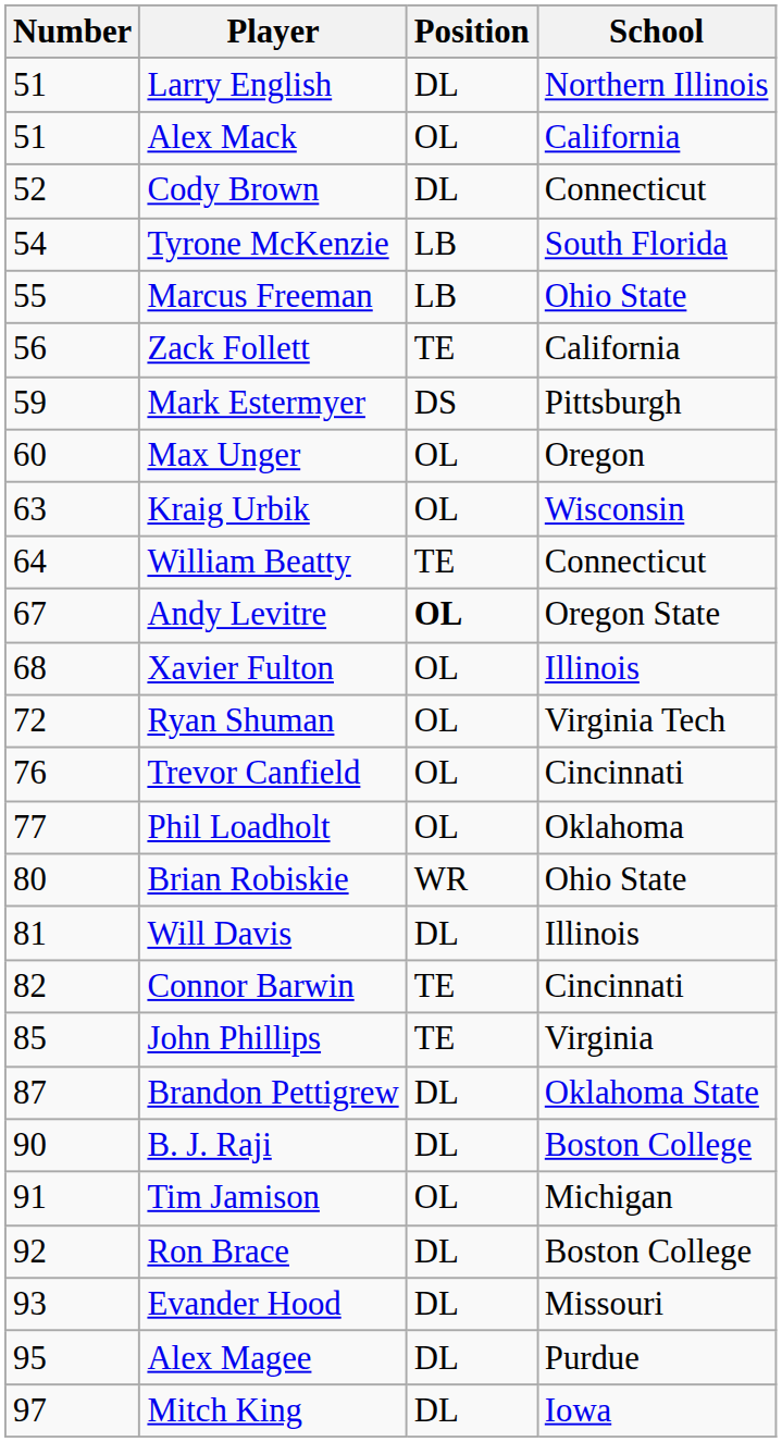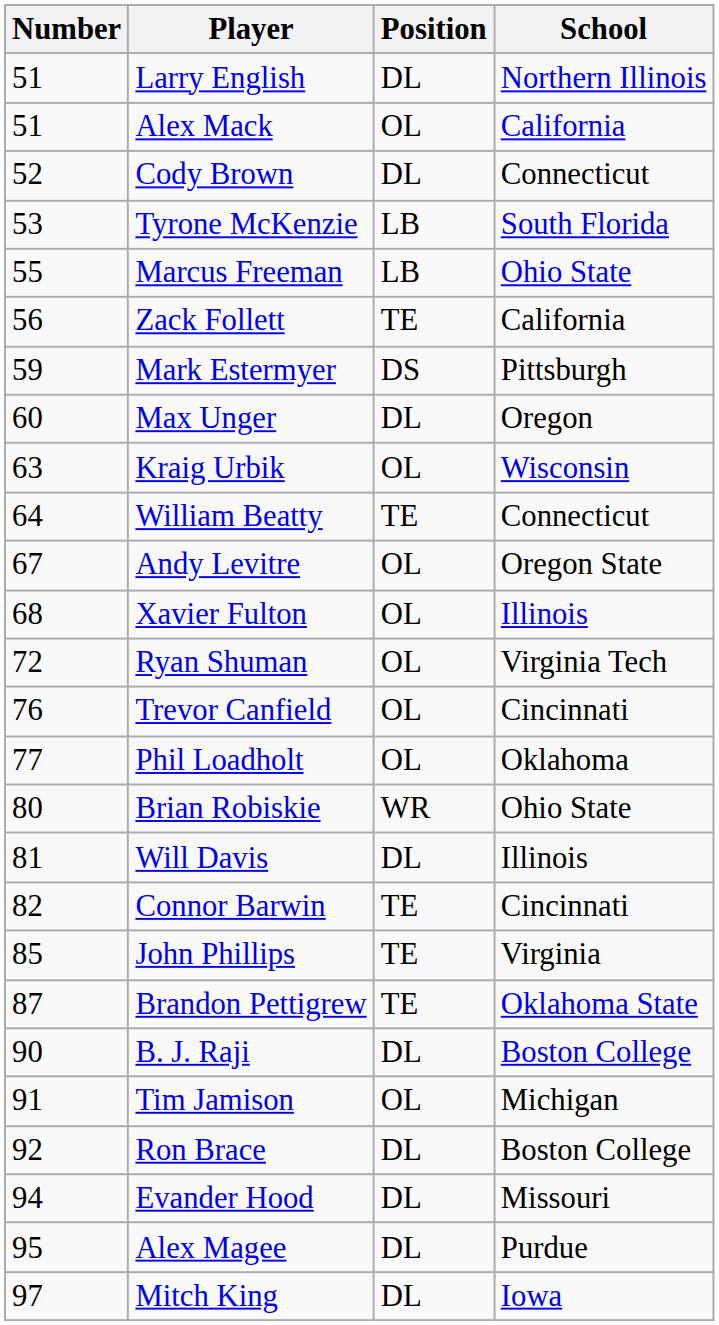 <table class="wikitable">
 <tr>
 <th>Number</th>
 <th>Player</th>
 <th>Position</th>
 <th>School</th>
 </tr>
 <tr>
 <td>51</td>
 <td><a href='#'>Larry English</a></td>
 <td>DL</td>
 <td><a href='#'>Northern Illinois</a></td>
 </tr>
 <tr>
 <td>51</td>
 <td><a href='#'>Alex Mack</a></td>
 <td>OL</td>
 <td><a href='#'>California</a></td>
 </tr>
 <tr>
 <td>52</td>
 <td><a href='#'>Cody Brown</a></td>
 <td>DL</td>
 <td>Connecticut</td>
 </tr>
 <tr>
-<td>54</td>
+<td>53</td>
 <td><a href='#'>Tyrone McKenzie</a></td>
 <td>LB</td>
 <td><a href='#'>South Florida</a></td>
 </tr>
 <tr>
 <td>55</td>
 <td><a href='#'>Marcus Freeman</a></td>
 <td>LB</td>
 <td><a href='#'>Ohio State</a></td>
 </tr>
 <tr>
 <td>56</td>
 <td><a href='#'>Zack Follett</a></td>
 <td>TE</td>
 <td>California</td>
 </tr>
 <tr>
 <td>59</td>
 <td><a href='#'>Mark Estermyer</a></td>
 <td>DS</td>
 <td>Pittsburgh</td>
 </tr>
 <tr>
 <td>60</td>
 <td><a href='#'>Max Unger</a></td>
-<td>OL</td>
+<td>DL</td>
 <td>Oregon</td>
 </tr>
 <tr>
 <td>63</td>
 <td><a href='#'>Kraig Urbik</a></td>
 <td>OL</td>
 <td><a href='#'>Wisconsin</a></td>
 </tr>
 <tr>
 <td>64</td>
 <td><a href='#'>William Beatty</a></td>
 <td>TE</td>
 <td>Connecticut</td>
 </tr>
 <tr>
 <td>67</td>
 <td><a href='#'>Andy Levitre</a></td>
-<td><strong>OL</strong></td>
+<td>OL</td>
 <td>Oregon State</td>
 </tr>
 <tr>
 <td>68</td>
 <td><a href='#'>Xavier Fulton</a></td>
 <td>OL</td>
 <td><a href='#'>Illinois</a></td>
 </tr>
 <tr>
 <td>72</td>
 <td><a href='#'>Ryan Shuman</a></td>
 <td>OL</td>
 <td>Virginia Tech</td>
 </tr>
 <tr>
 <td>76</td>
 <td><a href='#'>Trevor Canfield</a></td>
 <td>OL</td>
 <td>Cincinnati</td>
 </tr>
 <tr>
 <td>77</td>
 <td><a href='#'>Phil Loadholt</a></td>
 <td>OL</td>
 <td>Oklahoma</td>
 </tr>
 <tr>
 <td>80</td>
 <td><a href='#'>Brian Robiskie</a></td>
 <td>WR</td>
 <td>Ohio State</td>
 </tr>
 <tr>
 <td>81</td>
 <td><a href='#'>Will Davis</a></td>
 <td>DL</td>
 <td>Illinois</td>
 </tr>
 <tr>
 <td>82</td>
 <td><a href='#'>Connor Barwin</a></td>
 <td>TE</td>
 <td>Cincinnati</td>
 </tr>
 <tr>
 <td>85</td>
 <td><a href='#'>John Phillips</a></td>
 <td>TE</td>
 <td>Virginia</td>
 </tr>
 <tr>
 <td>87</td>
 <td><a href='#'>Brandon Pettigrew</a></td>
-<td>DL</td>
+<td>TE</td>
 <td><a href='#'>Oklahoma State</a></td>
 </tr>
 <tr>
 <td>90</td>
 <td><a href='#'>B. J. Raji</a></td>
 <td>DL</td>
 <td><a href='#'>Boston College</a></td>
 </tr>
 <tr>
 <td>91</td>
 <td><a href='#'>Tim Jamison</a></td>
 <td>OL</td>
 <td>Michigan</td>
 </tr>
 <tr>
 <td>92</td>
 <td><a href='#'>Ron Brace</a></td>
 <td>DL</td>
 <td>Boston College</td>
 </tr>
 <tr>
-<td>93</td>
+<td>94</td>
 <td><a href='#'>Evander Hood</a></td>
 <td>DL</td>
 <td>Missouri</td>
 </tr>
 <tr>
 <td>95</td>
 <td><a href='#'>Alex Magee</a></td>
 <td>DL</td>
 <td>Purdue</td>
 </tr>
 <tr>
 <td>97</td>
 <td><a href='#'>Mitch King</a></td>
 <td>DL</td>
 <td><a href='#'>Iowa</a></td>
 </tr>
 </table>
